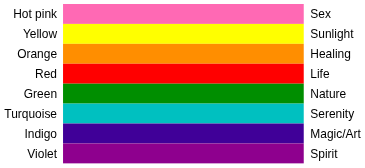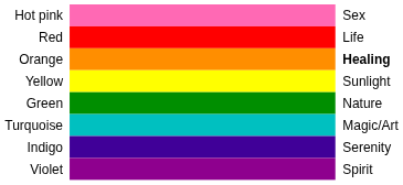 <table style="font-size:90%; border-collapse:collapse; border-width:0; margin: 2em auto">
 <tr>
 <td style="height: 22px; text-align:right; padding-right:1ex">Hot pink</td>
 <td style="width:288px; background:hotPink;"></td>
 <td style="padding-left:1ex">Sex</td>
 </tr>
 <tr>
-<td style="height: 22px; text-align:right; padding-right:1ex">Yellow</td>
-<td style="background:#ff0"></td>
-<td style="padding-left:1ex">Sunlight</td>
+<td style="height: 22px; text-align:right; padding-right:1ex">Red</td>
+<td style="background:#f00"></td>
+<td style="padding-left:1ex">Life</td>
 </tr>
 <tr>
 <td style="height: 22px; text-align:right; padding-right:1ex">Orange</td>
 <td style="background:#ff8e00"></td>
-<td style="padding-left:1ex">Healing</td>
+<td style="padding-left:1ex"><strong>Healing</strong></td>
 </tr>
 <tr>
-<td style="height: 22px; text-align:right; padding-right:1ex">Red</td>
-<td style="background:#f00"></td>
-<td style="padding-left:1ex">Life</td>
+<td style="height: 22px; text-align:right; padding-right:1ex">Yellow</td>
+<td style="background:#ff0"></td>
+<td style="padding-left:1ex">Sunlight</td>
 </tr>
 <tr>
 <td style="height: 22px; text-align:right; padding-right:1ex">Green</td>
 <td style="background:#008e00"></td>
 <td style="padding-left:1ex">Nature</td>
 </tr>
 <tr>
 <td style="height: 22px; text-align:right; padding-right:1ex">Turquoise</td>
 <td style="background:#00c0c0"></td>
-<td style="padding-left:1ex">Serenity</td>
+<td style="padding-left:1ex">Magic/Art</td>
 </tr>
 <tr>
 <td style="height: 22px; text-align:right; padding-right:1ex">Indigo</td>
 <td style="background:#400098"></td>
-<td style="padding-left:1ex">Magic/Art</td>
+<td style="padding-left:1ex">Serenity</td>
 </tr>
 <tr>
 <td style="height: 22px; text-align:right; padding-right:1ex">Violet</td>
 <td style="background:#8e008e"></td>
 <td style="padding-left:1ex">Spirit</td>
 </tr>
 </table>
